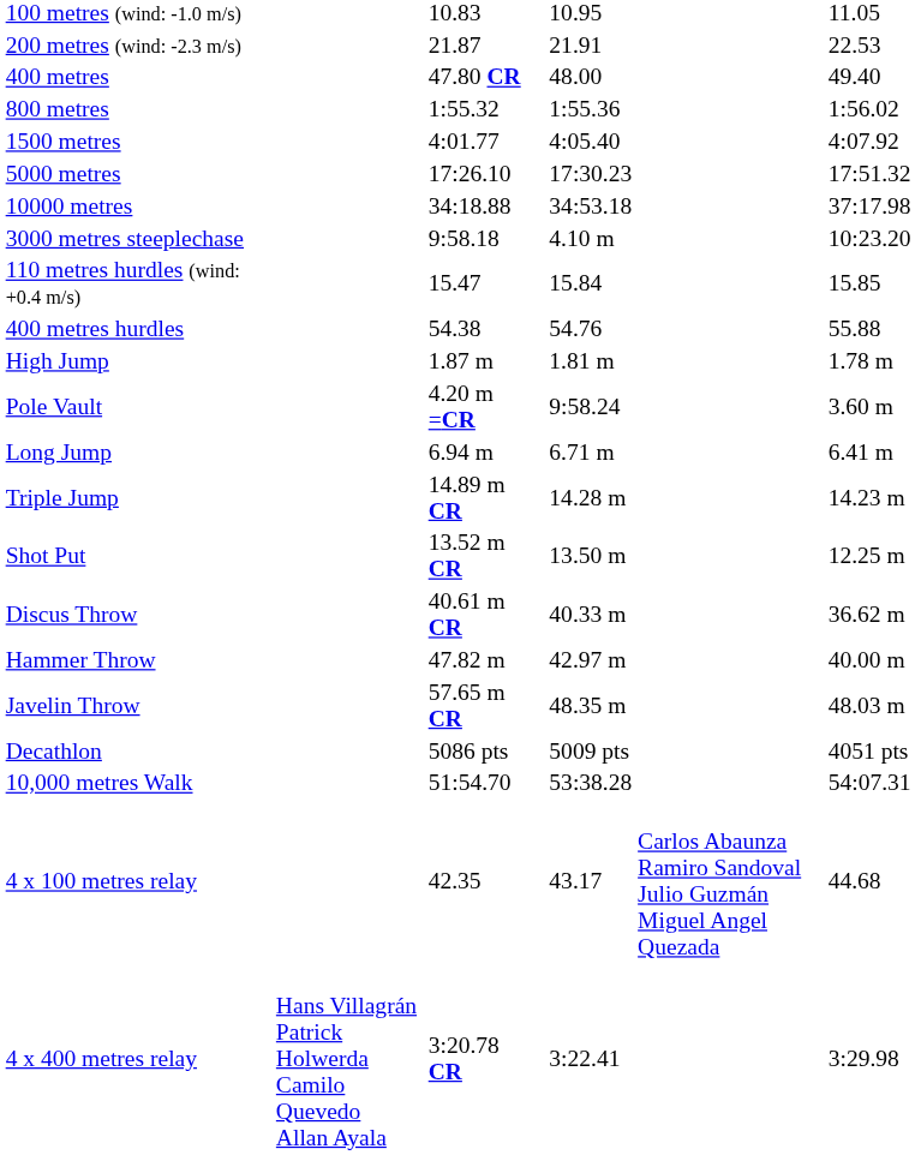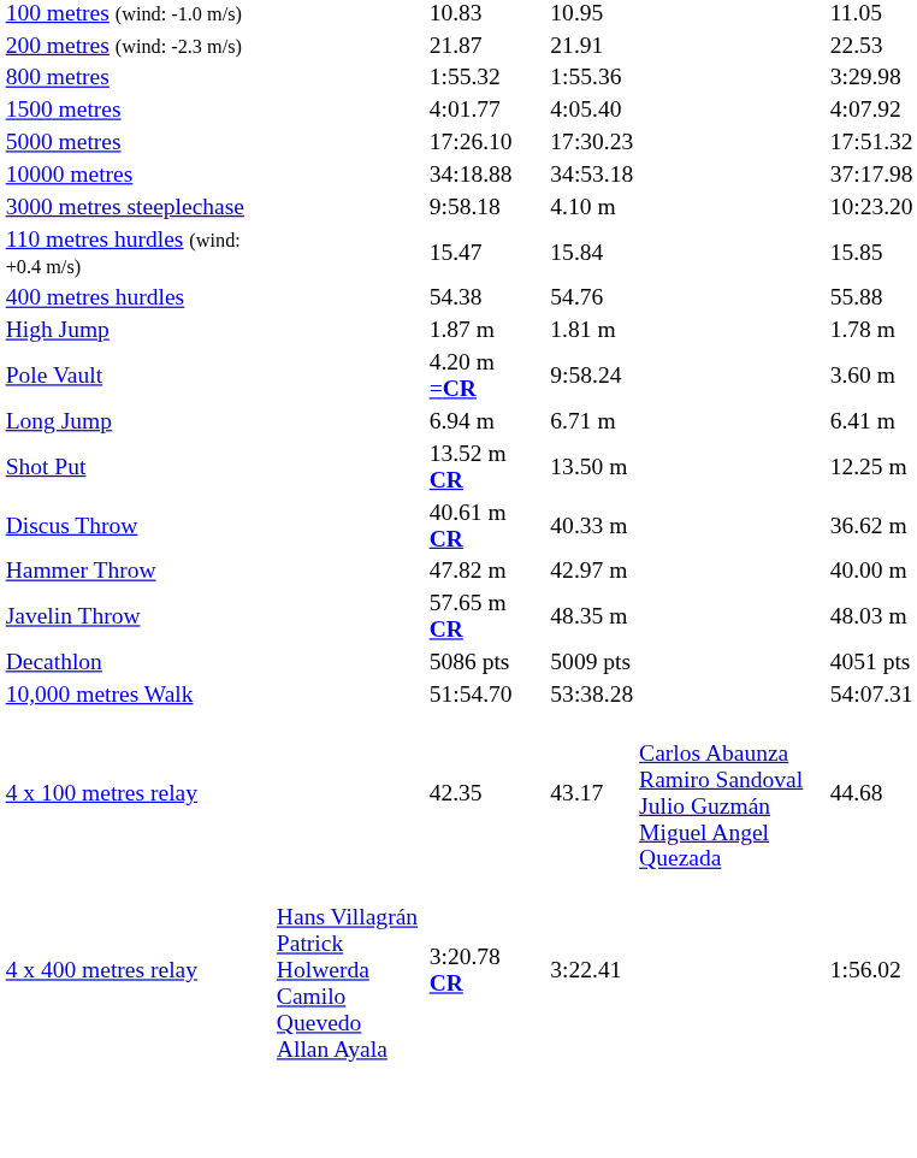 <table>
 <tr>
 <td><a href='#'>100 metres</a> <small>(wind: -1.0 m/s)</small></td>
 <td></td>
 <td>10.83</td>
 <td></td>
 <td>10.95</td>
 <td></td>
 <td>11.05</td>
 </tr>
 <tr>
 <td><a href='#'>200 metres</a> <small>(wind: -2.3 m/s)</small></td>
 <td></td>
 <td>21.87</td>
 <td></td>
 <td>21.91</td>
 <td></td>
 <td>22.53</td>
 </tr>
 <tr>
-<td><a href='#'>400 metres</a></td>
-<td></td>
-<td>47.80 <strong><a href='#'>CR</a></strong></td>
-<td></td>
-<td>48.00</td>
-<td></td>
-<td>49.40</td>
-</tr>
-<tr>
 <td><a href='#'>800 metres</a></td>
 <td></td>
 <td>1:55.32</td>
 <td></td>
 <td>1:55.36</td>
 <td></td>
-<td>1:56.02</td>
+<td>3:29.98</td>
 </tr>
 <tr>
 <td><a href='#'>1500 metres</a></td>
 <td></td>
 <td>4:01.77</td>
 <td></td>
 <td>4:05.40</td>
 <td></td>
 <td>4:07.92</td>
 </tr>
 <tr>
 <td><a href='#'>5000 metres</a></td>
 <td></td>
 <td>17:26.10</td>
 <td></td>
 <td>17:30.23</td>
 <td></td>
 <td>17:51.32</td>
 </tr>
 <tr>
 <td><a href='#'>10000 metres</a></td>
 <td></td>
 <td>34:18.88</td>
 <td></td>
 <td>34:53.18</td>
 <td></td>
 <td>37:17.98</td>
 </tr>
 <tr>
 <td><a href='#'>3000 metres steeplechase</a></td>
 <td></td>
 <td>9:58.18</td>
 <td></td>
 <td>4.10 m</td>
 <td></td>
 <td>10:23.20</td>
 </tr>
 <tr>
 <td><a href='#'>110 metres hurdles</a> <small>(wind: +0.4 m/s)</small></td>
 <td></td>
 <td>15.47</td>
 <td></td>
 <td>15.84</td>
 <td></td>
 <td>15.85</td>
 </tr>
 <tr>
 <td><a href='#'>400 metres hurdles</a></td>
 <td></td>
 <td>54.38</td>
 <td></td>
 <td>54.76</td>
 <td></td>
 <td>55.88</td>
 </tr>
 <tr>
 <td><a href='#'>High Jump</a></td>
 <td></td>
 <td>1.87 m</td>
 <td></td>
 <td>1.81 m</td>
 <td></td>
 <td>1.78 m</td>
 </tr>
 <tr>
 <td><a href='#'>Pole Vault</a></td>
 <td></td>
 <td>4.20 m <a href='#'>=<strong>CR</strong></a></td>
 <td></td>
 <td>9:58.24</td>
 <td></td>
 <td>3.60 m</td>
 </tr>
 <tr>
 <td><a href='#'>Long Jump</a></td>
 <td></td>
 <td>6.94 m</td>
 <td></td>
 <td>6.71 m</td>
 <td></td>
 <td>6.41 m</td>
 </tr>
 <tr>
-<td><a href='#'>Triple Jump</a></td>
-<td></td>
-<td>14.89 m <strong><a href='#'>CR</a></strong></td>
-<td></td>
-<td>14.28 m</td>
-<td></td>
-<td>14.23 m</td>
-</tr>
-<tr>
 <td><a href='#'>Shot Put</a></td>
 <td></td>
 <td>13.52 m <strong><a href='#'>CR</a></strong></td>
 <td></td>
 <td>13.50 m</td>
 <td></td>
 <td>12.25 m</td>
 </tr>
 <tr>
 <td><a href='#'>Discus Throw</a></td>
 <td></td>
 <td>40.61 m <strong><a href='#'>CR</a></strong></td>
 <td></td>
 <td>40.33 m</td>
 <td></td>
 <td>36.62 m</td>
 </tr>
 <tr>
 <td><a href='#'>Hammer Throw</a></td>
 <td></td>
 <td>47.82 m</td>
 <td></td>
 <td>42.97 m</td>
 <td></td>
 <td>40.00 m</td>
 </tr>
 <tr>
 <td><a href='#'>Javelin Throw</a></td>
 <td></td>
 <td>57.65 m <strong><a href='#'>CR</a></strong></td>
 <td></td>
 <td>48.35 m</td>
 <td></td>
 <td>48.03 m</td>
 </tr>
 <tr>
 <td><a href='#'>Decathlon</a></td>
 <td></td>
 <td>5086 pts</td>
 <td></td>
 <td>5009 pts</td>
 <td></td>
 <td>4051 pts</td>
 </tr>
 <tr>
 <td><a href='#'>10,000 metres Walk</a></td>
 <td></td>
 <td>51:54.70</td>
 <td></td>
 <td>53:38.28</td>
 <td></td>
 <td>54:07.31</td>
 </tr>
 <tr>
 <td><a href='#'>4 x 100 metres relay</a></td>
 <td valign=top></td>
 <td>42.35</td>
 <td valign=top></td>
 <td>43.17</td>
 <td> <br> <a href='#'>Carlos Abaunza</a> <br> <a href='#'>Ramiro Sandoval</a> <br> <a href='#'>Julio Guzmán</a> <br> <a href='#'>Miguel Angel Quezada</a></td>
 <td>44.68</td>
 </tr>
 <tr>
 <td><a href='#'>4 x 400 metres relay</a></td>
 <td> <br> <a href='#'>Hans Villagrán</a> <br> <a href='#'>Patrick Holwerda</a> <br> <a href='#'>Camilo Quevedo</a> <br> <a href='#'>Allan Ayala</a></td>
 <td>3:20.78 <strong><a href='#'>CR</a></strong></td>
 <td valign=top></td>
 <td>3:22.41</td>
 <td valign=top></td>
-<td>3:29.98</td>
+<td>1:56.02</td>
 </tr>
 </table>
